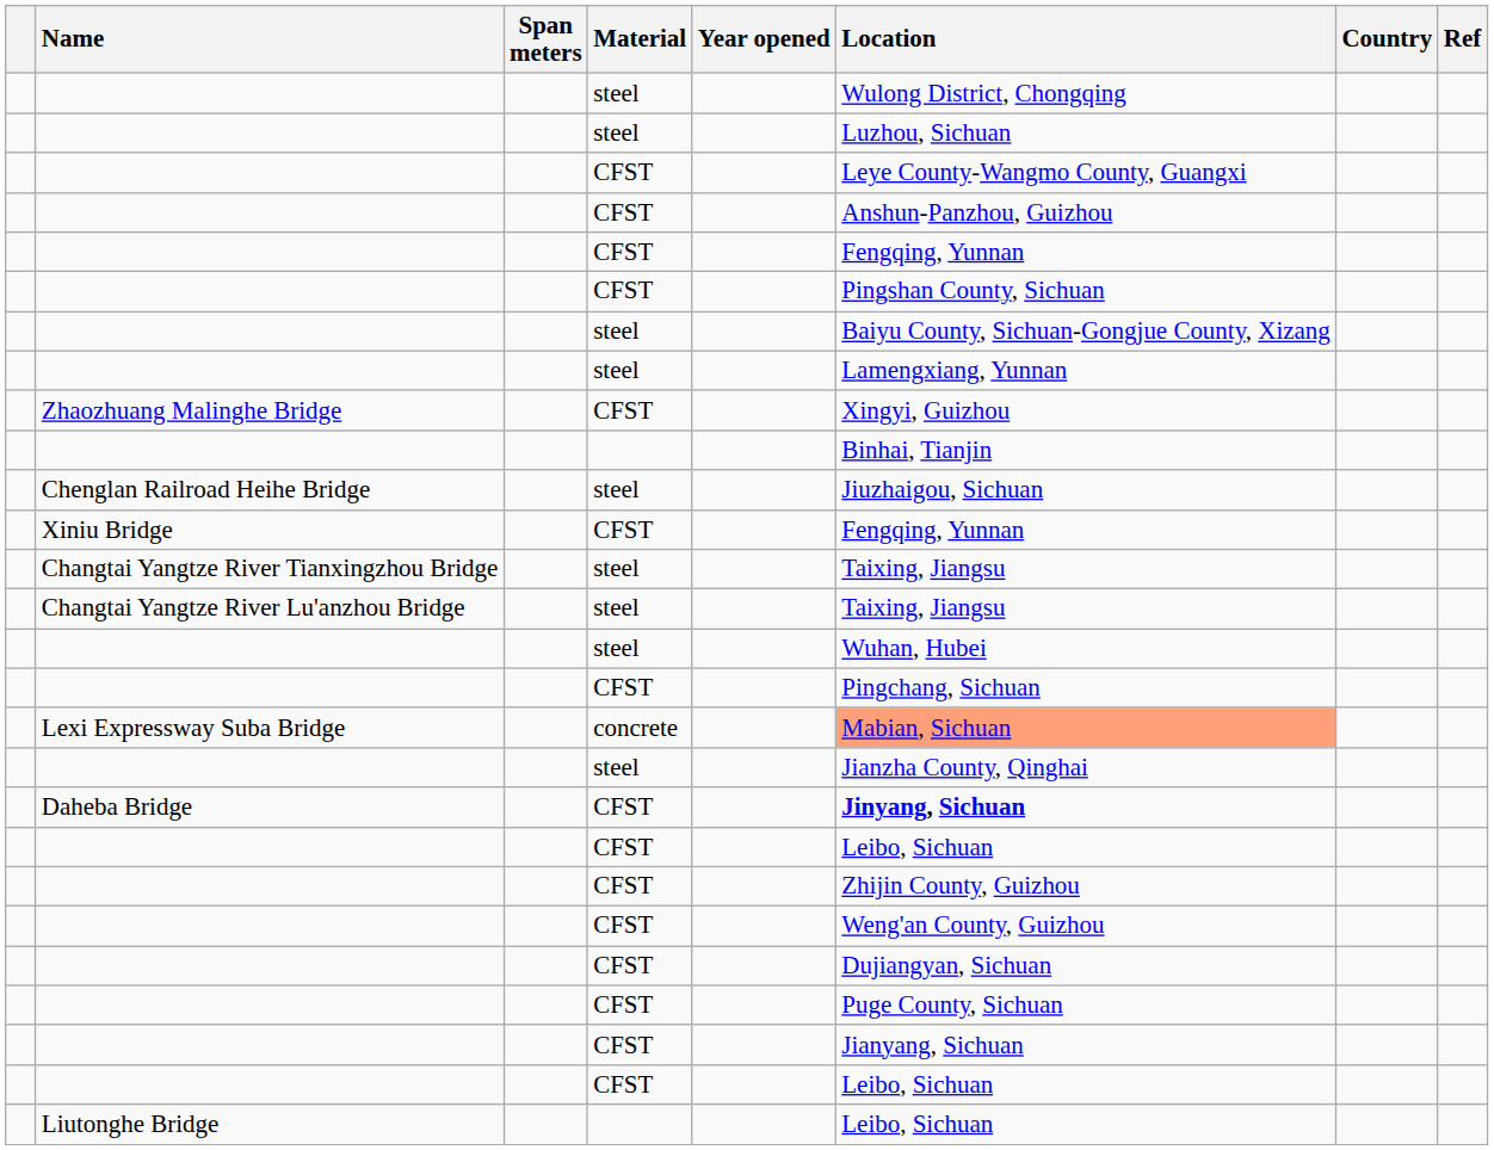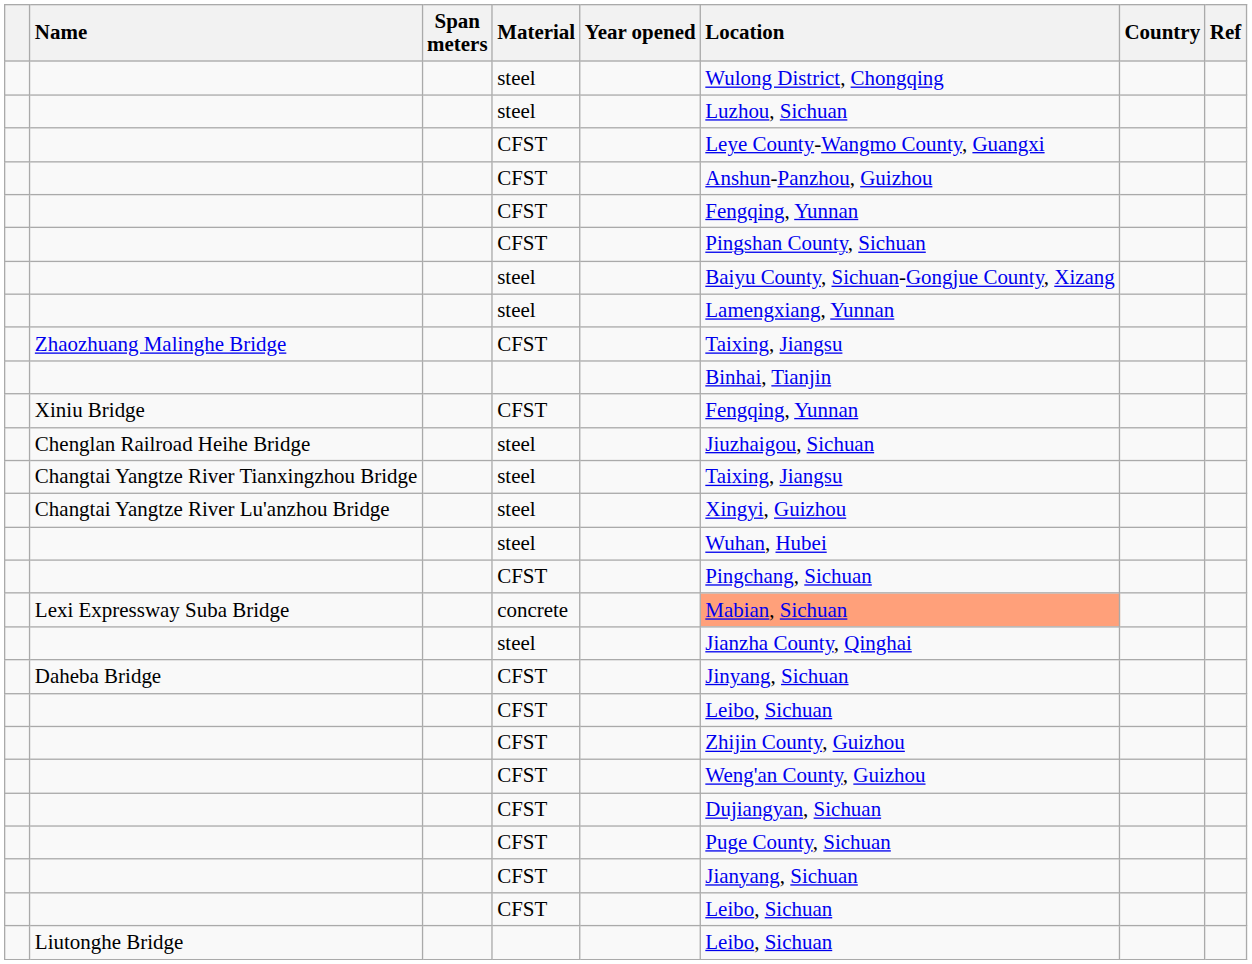 <table class="wikitable sortable">
 <tr style="background:#efefef;">
 <th style="text-align:left;" class="unsortable">   </th>
 <th style="text-align:left;">Name</th>
 <th style="text-align:center;">Span<br>meters</th>
 <th style="text-align:center;">Material</th>
 <th style="text-align:center;">Year opened</th>
 <th style="text-align:left;">Location</th>
 <th style="text-align:left;">Country</th>
 <th style="text-align:left;" class="unsortable">Ref</th>
 </tr>
 <tr>
 <td></td>
 <td></td>
 <td></td>
 <td>steel</td>
 <td></td>
 <td><a href='#'>Wulong District</a>, <a href='#'>Chongqing</a><br><small></small></td>
 <td></td>
 <td></td>
 </tr>
 <tr>
 <td></td>
 <td></td>
 <td></td>
 <td>steel</td>
 <td></td>
 <td><a href='#'>Luzhou</a>, <a href='#'>Sichuan</a></td>
 <td></td>
 <td></td>
 </tr>
 <tr>
 <td></td>
 <td></td>
 <td></td>
 <td>CFST</td>
 <td></td>
 <td><a href='#'>Leye County</a>-<a href='#'>Wangmo County</a>, <a href='#'>Guangxi</a></td>
 <td></td>
 <td></td>
 </tr>
 <tr>
 <td></td>
 <td></td>
 <td></td>
 <td>CFST</td>
 <td></td>
 <td><a href='#'>Anshun</a>-<a href='#'>Panzhou</a>, <a href='#'>Guizhou</a></td>
 <td></td>
 <td></td>
 </tr>
 <tr>
 <td></td>
 <td></td>
 <td></td>
 <td>CFST</td>
 <td></td>
 <td><a href='#'>Fengqing</a>, <a href='#'>Yunnan</a></td>
 <td></td>
 <td></td>
 </tr>
 <tr>
 <td></td>
 <td></td>
 <td></td>
 <td>CFST</td>
 <td></td>
 <td><a href='#'>Pingshan County</a>, <a href='#'>Sichuan</a></td>
 <td></td>
 <td></td>
 </tr>
 <tr>
 <td></td>
 <td></td>
 <td></td>
 <td>steel</td>
 <td></td>
 <td><a href='#'>Baiyu County</a>, <a href='#'>Sichuan</a>-<a href='#'>Gongjue County</a>, <a href='#'>Xizang</a></td>
 <td></td>
 <td></td>
 </tr>
 <tr>
 <td></td>
 <td></td>
 <td></td>
 <td>steel</td>
 <td></td>
 <td><a href='#'>Lamengxiang</a>, <a href='#'>Yunnan</a><br><small></small></td>
 <td></td>
 <td></td>
 </tr>
 <tr>
 <td></td>
 <td><a href='#'>Zhaozhuang Malinghe Bridge</a></td>
 <td></td>
 <td>CFST</td>
 <td></td>
-<td><a href='#'>Xingyi</a>, <a href='#'>Guizhou</a><br><small></small></td>
+<td><a href='#'>Taixing</a>, <a href='#'>Jiangsu</a></td>
 <td></td>
 <td></td>
 </tr>
 <tr>
 <td></td>
 <td></td>
 <td></td>
 <td></td>
 <td></td>
 <td><a href='#'>Binhai</a>, <a href='#'>Tianjin</a></td>
 <td></td>
 <td></td>
 </tr>
 <tr>
 <td></td>
+<td>Xiniu Bridge</td>
+<td></td>
+<td>CFST</td>
+<td></td>
+<td><a href='#'>Fengqing</a>, <a href='#'>Yunnan</a></td>
+<td></td>
+<td></td>
+</tr>
+<tr>
+<td></td>
 <td>Chenglan Railroad Heihe Bridge</td>
 <td></td>
 <td>steel</td>
 <td></td>
 <td><a href='#'>Jiuzhaigou</a>, <a href='#'>Sichuan</a></td>
-<td></td>
-<td></td>
-</tr>
-<tr>
-<td></td>
-<td>Xiniu Bridge</td>
-<td></td>
-<td>CFST</td>
-<td></td>
-<td><a href='#'>Fengqing</a>, <a href='#'>Yunnan</a></td>
 <td></td>
 <td></td>
 </tr>
 <tr>
 <td></td>
 <td>Changtai Yangtze River Tianxingzhou Bridge</td>
 <td></td>
 <td>steel</td>
 <td></td>
 <td><a href='#'>Taixing</a>, <a href='#'>Jiangsu</a></td>
 <td></td>
 <td></td>
 </tr>
 <tr>
 <td></td>
 <td>Changtai Yangtze River Lu'anzhou Bridge</td>
 <td></td>
 <td>steel</td>
 <td></td>
-<td><a href='#'>Taixing</a>, <a href='#'>Jiangsu</a></td>
+<td><a href='#'>Xingyi</a>, <a href='#'>Guizhou</a><br><small></small></td>
 <td></td>
 <td></td>
 </tr>
 <tr>
 <td></td>
 <td></td>
 <td></td>
 <td>steel</td>
 <td></td>
 <td><a href='#'>Wuhan</a>, <a href='#'>Hubei</a></td>
 <td></td>
 <td></td>
 </tr>
 <tr>
 <td></td>
 <td></td>
 <td></td>
 <td>CFST</td>
 <td></td>
 <td><a href='#'>Pingchang</a>, <a href='#'>Sichuan</a></td>
 <td></td>
 <td></td>
 </tr>
 <tr>
 <td></td>
 <td>Lexi Expressway Suba Bridge</td>
 <td></td>
 <td>concrete</td>
 <td></td>
 <td style="background: lightsalmon;"><a href='#'>Mabian</a>, <a href='#'>Sichuan</a></td>
 <td></td>
 <td></td>
 </tr>
 <tr>
 <td></td>
 <td></td>
 <td></td>
 <td>steel</td>
 <td></td>
 <td><a href='#'>Jianzha County</a>, <a href='#'>Qinghai</a></td>
 <td></td>
 <td></td>
 </tr>
 <tr>
 <td></td>
 <td>Daheba Bridge</td>
 <td></td>
 <td>CFST</td>
 <td></td>
-<td><strong><a href='#'>Jinyang</a>, <a href='#'>Sichuan</a></strong></td>
+<td><a href='#'>Jinyang</a>, <a href='#'>Sichuan</a></td>
 <td></td>
 <td></td>
 </tr>
 <tr>
 <td></td>
 <td></td>
 <td></td>
 <td>CFST</td>
 <td></td>
 <td><a href='#'>Leibo</a>, <a href='#'>Sichuan</a></td>
 <td></td>
 <td></td>
 </tr>
 <tr>
 <td></td>
 <td></td>
 <td></td>
 <td>CFST</td>
 <td></td>
 <td><a href='#'>Zhijin County</a>, <a href='#'>Guizhou</a></td>
 <td></td>
 <td></td>
 </tr>
 <tr>
 <td></td>
 <td></td>
 <td></td>
 <td>CFST</td>
 <td></td>
 <td><a href='#'>Weng'an County</a>, <a href='#'>Guizhou</a></td>
 <td></td>
 <td></td>
 </tr>
 <tr>
 <td></td>
 <td></td>
 <td></td>
 <td>CFST</td>
 <td></td>
 <td><a href='#'>Dujiangyan</a>, <a href='#'>Sichuan</a></td>
 <td></td>
 <td></td>
 </tr>
 <tr>
 <td></td>
 <td></td>
 <td></td>
 <td>CFST</td>
 <td></td>
 <td><a href='#'>Puge County</a>, <a href='#'>Sichuan</a></td>
 <td></td>
 <td></td>
 </tr>
 <tr>
 <td></td>
 <td></td>
 <td></td>
 <td>CFST</td>
 <td></td>
 <td><a href='#'>Jianyang</a>, <a href='#'>Sichuan</a></td>
 <td></td>
 <td></td>
 </tr>
 <tr>
 <td></td>
 <td></td>
 <td></td>
 <td>CFST</td>
 <td></td>
 <td><a href='#'>Leibo</a>, <a href='#'>Sichuan</a></td>
 <td></td>
 <td></td>
 </tr>
 <tr>
 <td><br></td>
 <td>Liutonghe Bridge</td>
 <td></td>
 <td></td>
 <td></td>
 <td><a href='#'>Leibo</a>, <a href='#'>Sichuan</a></td>
 <td></td>
 <td></td>
 </tr>
 </table>
